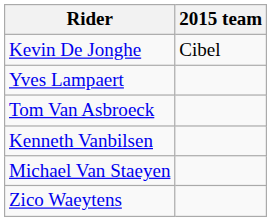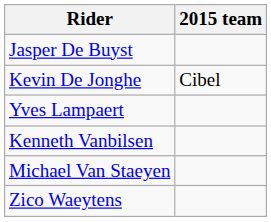 <table class="wikitable">
 <tr>
 <th>Rider</th>
 <th>2015 team</th>
+</tr>
+<tr>
+<td><a href='#'>Jasper De Buyst</a></td>
+<td></td>
 </tr>
 <tr>
 <td><a href='#'>Kevin De Jonghe</a></td>
 <td>Cibel</td>
 </tr>
 <tr>
 <td><a href='#'>Yves Lampaert</a></td>
-<td></td>
-</tr>
-<tr>
-<td><a href='#'>Tom Van Asbroeck</a></td>
 <td></td>
 </tr>
 <tr>
 <td><a href='#'>Kenneth Vanbilsen</a></td>
 <td></td>
 </tr>
 <tr>
 <td><a href='#'>Michael Van Staeyen</a></td>
 <td></td>
 </tr>
 <tr>
 <td><a href='#'>Zico Waeytens</a></td>
 <td></td>
 </tr>
 </table>
